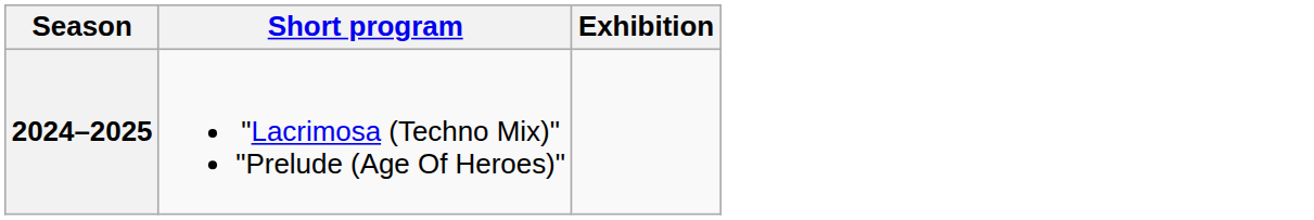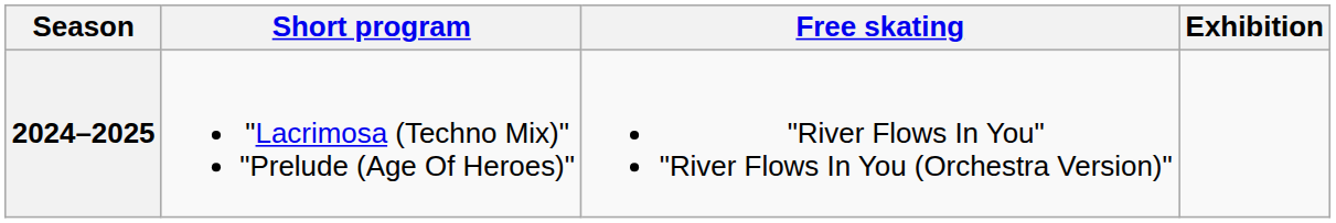 <table class=wikitable style=text-align:center>
 <tr>
 <th>Season</th>
 <th><a href='#'>Short program</a></th>
+<th><a href='#'>Free skating</a></th>
 <th>Exhibition</th>
 </tr>
 <tr>
 <th>2024–2025 <br> </th>
 <td><br><ul><li>"<a href='#'>Lacrimosa</a> (Techno Mix)" <br></li><li>"Prelude (Age Of Heroes)" <br></li></ul></td>
+<td><br><ul><li>"River Flows In You"</li><li>"River Flows In You (Orchestra Version)" <br> </li></ul></td>
 <td></td>
 </tr>
 </table>
